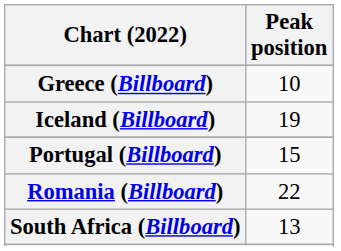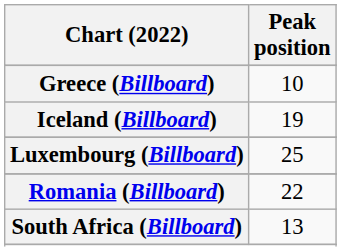 <table class="wikitable sortable plainrowheaders" style="text-align:center">
 <tr>
 <th scope="col">Chart (2022)</th>
 <th scope="col">Peak<br>position</th>
 </tr>
 <tr>
 </tr>
 <tr>
 </tr>
 <tr>
 </tr>
 <tr>
 </tr>
 <tr>
 <th scope="row">Greece (<em><a href='#'>Billboard</a></em>)</th>
 <td>10</td>
 </tr>
 <tr>
 <th scope="row">Iceland (<em><a href='#'>Billboard</a></em>)</th>
 <td>19</td>
 </tr>
 <tr>
 </tr>
 <tr>
+<th scope="row">Luxembourg (<em><a href='#'>Billboard</a></em>)</th>
+<td>25</td>
 </tr>
 <tr>
 </tr>
 <tr>
-<th scope="row">Portugal (<em><a href='#'>Billboard</a></em>)</th>
-<td>15</td>
 </tr>
 <tr>
 <th scope="row"><a href='#'>Romania</a> (<em><a href='#'>Billboard</a></em>)</th>
 <td>22</td>
 </tr>
 <tr>
 <th scope="row">South Africa (<em><a href='#'>Billboard</a></em>)</th>
 <td>13</td>
 </tr>
 <tr>
 </tr>
 <tr>
 </tr>
 <tr>
 </tr>
 <tr>
 </tr>
 </table>
